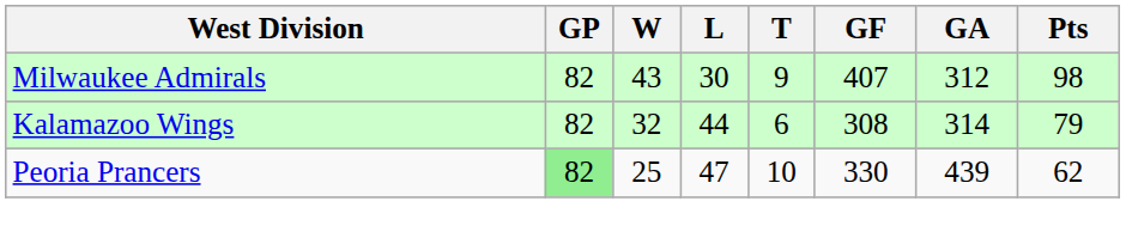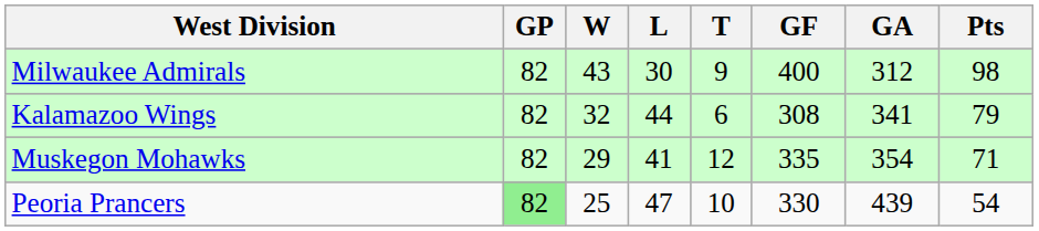 <table class="wikitable">
 <tr>
 <th width="40%">West Division</th>
 <th width="5%">GP</th>
 <th width="5%">W</th>
 <th width="5%">L</th>
 <th width="5%">T</th>
 <th width="7.5%">GF</th>
 <th width="7.5%">GA</th>
 <th width="7.5%">Pts</th>
 </tr>
 <tr align="center" bgcolor="#CCFFCC">
 <td align="left"><a href='#'>Milwaukee Admirals</a></td>
 <td>82</td>
 <td>43</td>
 <td>30</td>
 <td>9</td>
-<td>407</td>
+<td>400</td>
 <td>312</td>
 <td>98</td>
 </tr>
 <tr align="center" bgcolor="#CCFFCC">
 <td align="left"><a href='#'>Kalamazoo Wings</a></td>
 <td>82</td>
 <td>32</td>
 <td>44</td>
 <td>6</td>
 <td>308</td>
-<td>314</td>
+<td>341</td>
 <td>79</td>
+</tr>
+<tr align="center" bgcolor="#CCFFCC">
+<td align="left"><a href='#'>Muskegon Mohawks</a></td>
+<td>82</td>
+<td>29</td>
+<td>41</td>
+<td>12</td>
+<td>335</td>
+<td>354</td>
+<td>71</td>
 </tr>
 <tr align="center">
 <td align="left"><a href='#'>Peoria Prancers</a></td>
 <td style="background: lightgreen;">82</td>
 <td>25</td>
 <td>47</td>
 <td>10</td>
 <td>330</td>
 <td>439</td>
-<td>62</td>
+<td>54</td>
 </tr>
 </table>
